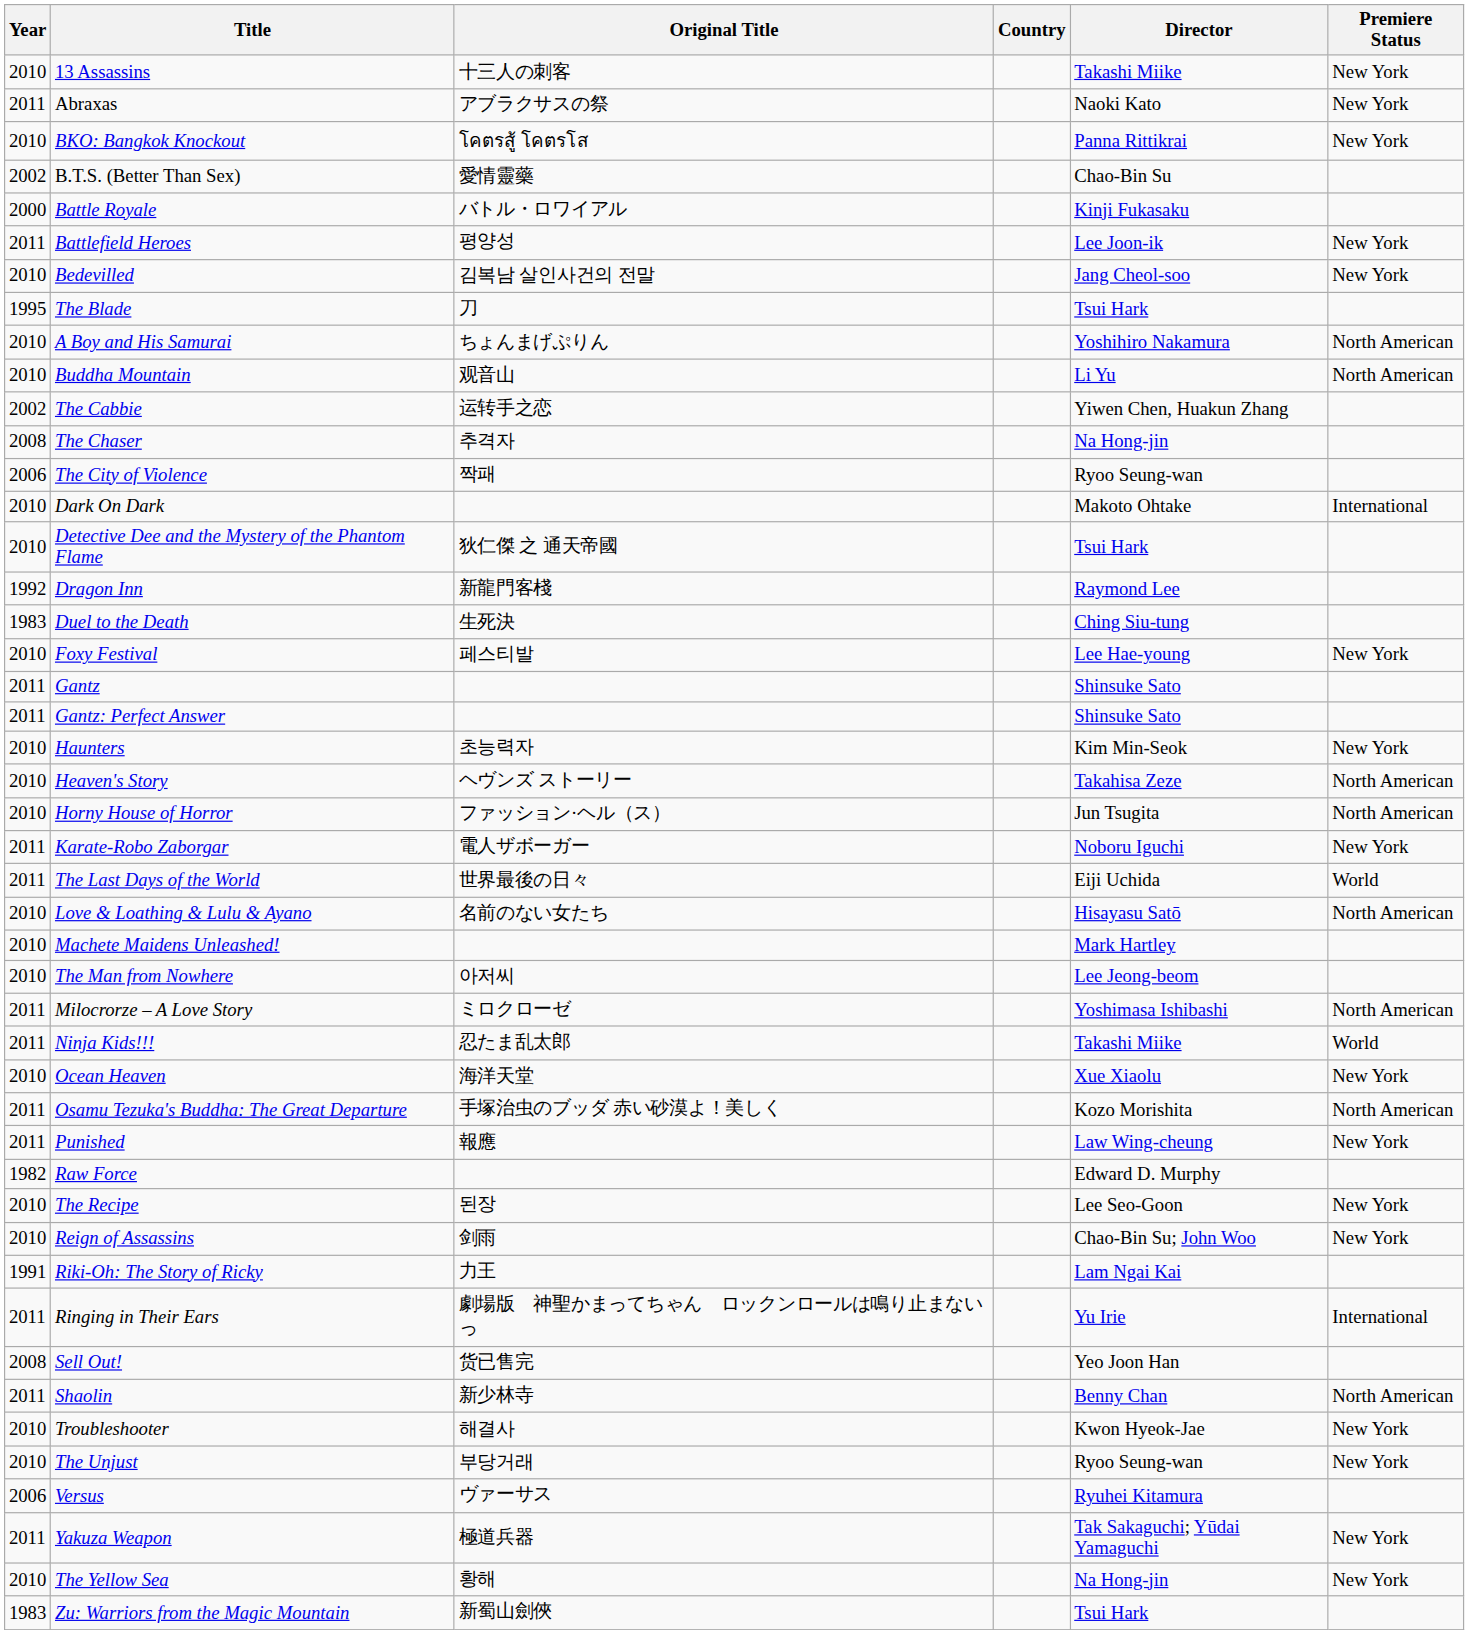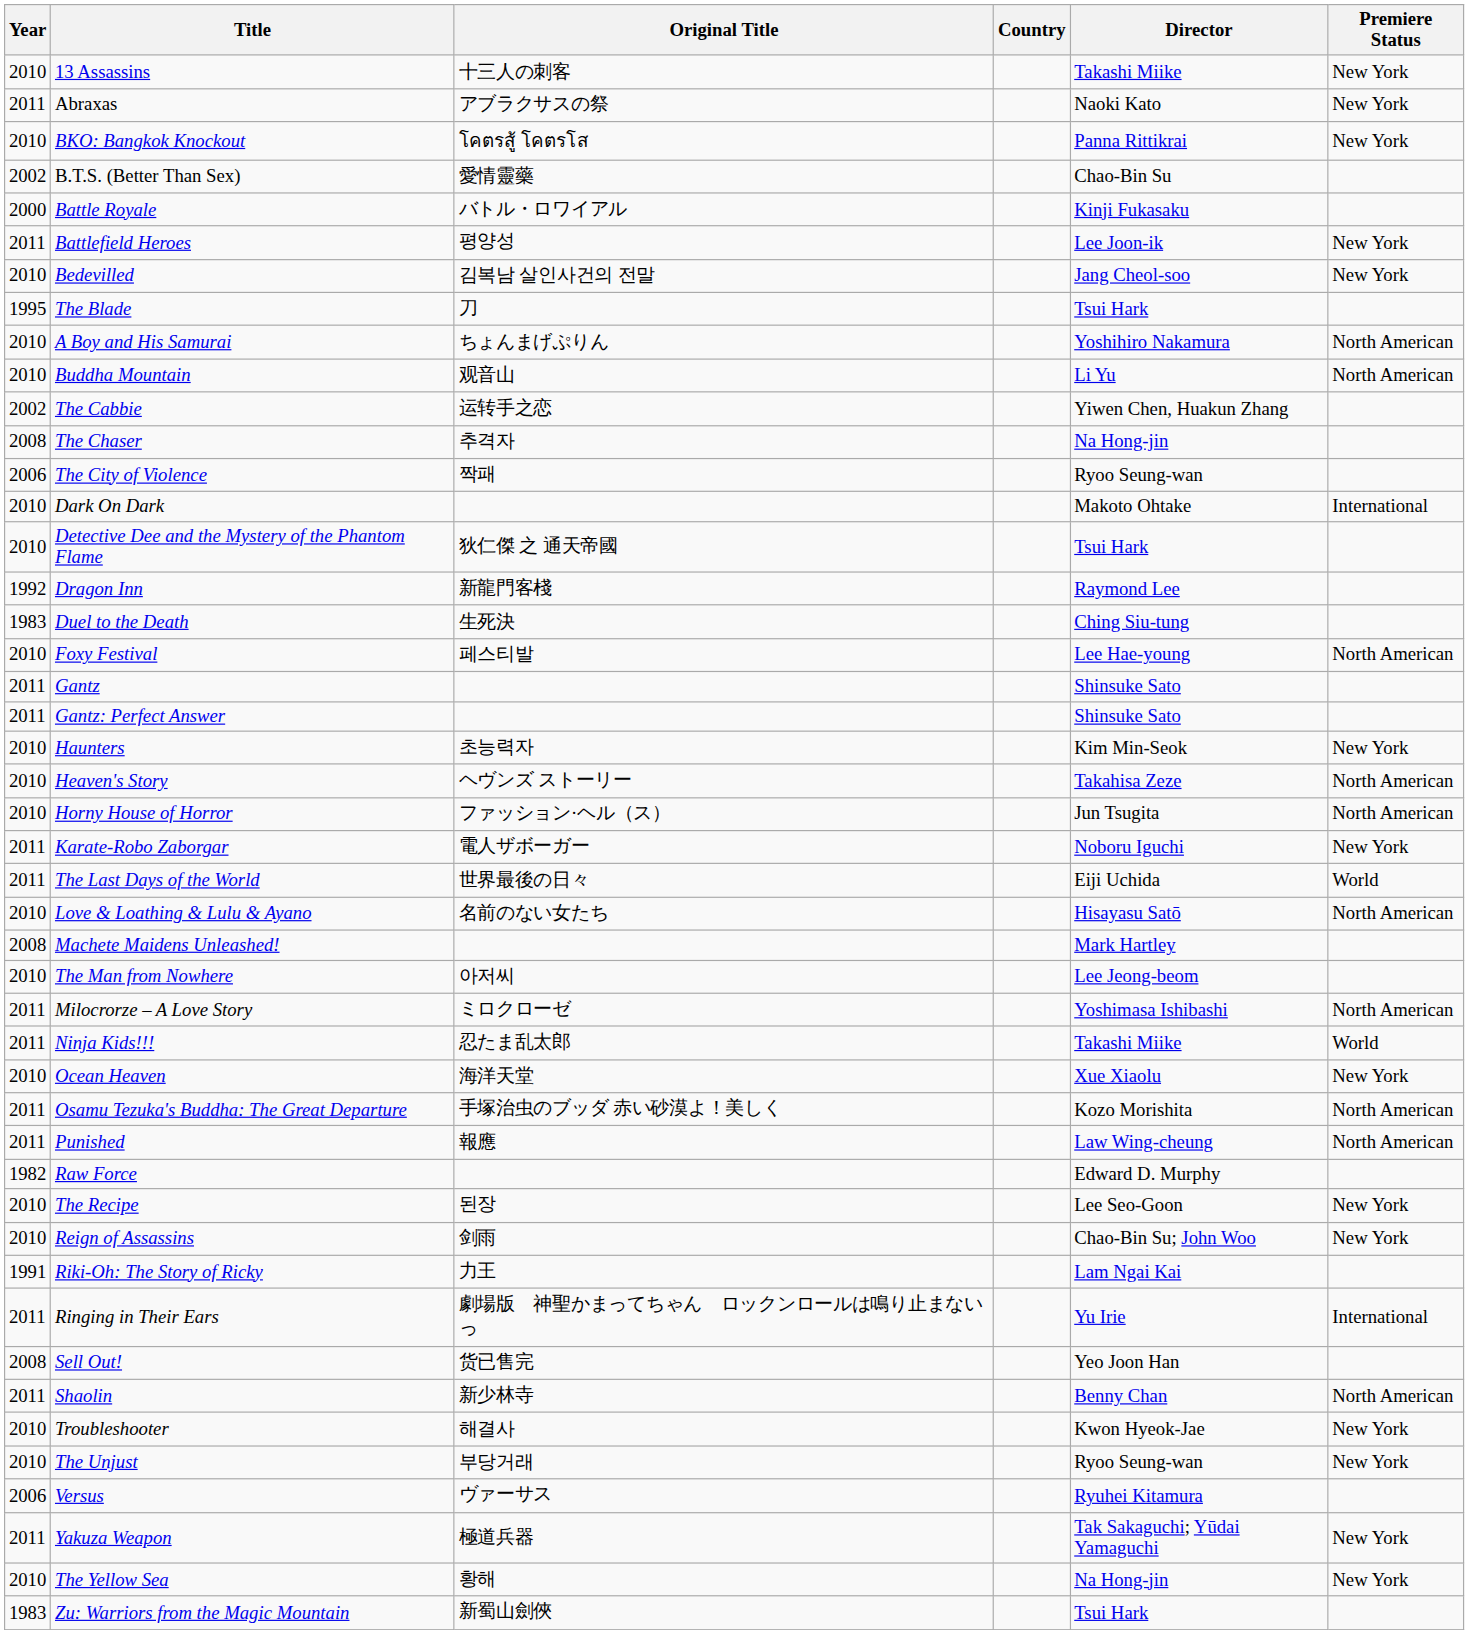 <table class="wikitable">
 <tr>
 <th>Year</th>
 <th>Title</th>
 <th>Original Title</th>
 <th>Country</th>
 <th>Director</th>
 <th>Premiere Status</th>
 </tr>
 <tr>
 <td>2010</td>
 <td><a href='#'>13 Assassins</a></td>
 <td>十三人の刺客</td>
 <td></td>
 <td><a href='#'>Takashi Miike</a></td>
 <td>New York</td>
 </tr>
 <tr>
 <td>2011</td>
 <td>Abraxas</td>
 <td>アブラクサスの祭</td>
 <td></td>
 <td>Naoki Kato</td>
 <td>New York</td>
 </tr>
 <tr>
 <td>2010</td>
 <td><a href='#'><em>BKO: Bangkok Knockout</em></a></td>
 <td>โคตรสู้ โคตรโส</td>
 <td></td>
 <td><a href='#'>Panna Rittikrai</a></td>
 <td>New York</td>
 </tr>
 <tr>
 <td>2002</td>
 <td>B.T.S. (Better Than Sex)</td>
 <td>愛情靈藥</td>
 <td></td>
 <td>Chao-Bin Su</td>
 <td></td>
 </tr>
 <tr>
 <td>2000</td>
 <td><a href='#'><em>Battle Royale</em></a></td>
 <td>バトル・ロワイアル</td>
 <td></td>
 <td><a href='#'>Kinji Fukasaku</a></td>
 <td></td>
 </tr>
 <tr>
 <td>2011</td>
 <td><a href='#'><em>Battlefield Heroes</em></a></td>
 <td>평양성</td>
 <td></td>
 <td><a href='#'>Lee Joon-ik</a></td>
 <td>New York</td>
 </tr>
 <tr>
 <td>2010</td>
 <td><a href='#'><em>Bedevilled</em></a></td>
 <td>김복남 살인사건의 전말</td>
 <td></td>
 <td><a href='#'>Jang Cheol-soo</a></td>
 <td>New York</td>
 </tr>
 <tr>
 <td>1995</td>
 <td><a href='#'><em>The Blade</em></a></td>
 <td>刀</td>
 <td></td>
 <td><a href='#'>Tsui Hark</a></td>
 <td></td>
 </tr>
 <tr>
 <td>2010</td>
 <td><em><a href='#'>A Boy and His Samurai</a></em></td>
 <td>ちょんまげぷりん</td>
 <td></td>
 <td><a href='#'>Yoshihiro Nakamura</a></td>
 <td>North American</td>
 </tr>
 <tr>
 <td>2010</td>
 <td><em><a href='#'>Buddha Mountain</a></em></td>
 <td>观音山</td>
 <td></td>
 <td><a href='#'>Li Yu</a></td>
 <td>North American</td>
 </tr>
 <tr>
 <td>2002</td>
 <td><em><a href='#'>The Cabbie</a></em></td>
 <td>运转手之恋</td>
 <td></td>
 <td>Yiwen Chen, Huakun Zhang</td>
 <td></td>
 </tr>
 <tr>
 <td>2008</td>
 <td><a href='#'><em>The Chaser</em></a></td>
 <td>추격자</td>
 <td></td>
 <td><a href='#'>Na Hong-jin</a></td>
 <td></td>
 </tr>
 <tr>
 <td>2006</td>
 <td><em><a href='#'>The City of Violence</a></em></td>
 <td>짝패</td>
 <td></td>
 <td>Ryoo Seung-wan</td>
 <td></td>
 </tr>
 <tr>
 <td>2010</td>
 <td><em>Dark On Dark</em></td>
 <td></td>
 <td></td>
 <td>Makoto Ohtake</td>
 <td>International</td>
 </tr>
 <tr>
 <td>2010</td>
 <td><em><a href='#'>Detective Dee and the Mystery of the Phantom Flame</a></em></td>
 <td>狄仁傑 之 通天帝國</td>
 <td></td>
 <td><a href='#'>Tsui Hark</a></td>
 <td></td>
 </tr>
 <tr>
 <td>1992</td>
 <td><a href='#'><em>Dragon Inn</em></a></td>
 <td>新龍門客棧</td>
 <td></td>
 <td><a href='#'>Raymond Lee</a></td>
 <td></td>
 </tr>
 <tr>
 <td>1983</td>
 <td><em><a href='#'>Duel to the Death</a></em></td>
 <td>生死決</td>
 <td></td>
 <td><a href='#'>Ching Siu-tung</a></td>
 <td></td>
 </tr>
 <tr>
 <td>2010</td>
 <td><em><a href='#'>Foxy Festival</a></em></td>
 <td>페스티발</td>
 <td></td>
 <td><a href='#'>Lee Hae-young</a></td>
-<td>New York</td>
+<td>North American</td>
 </tr>
 <tr>
 <td>2011</td>
 <td><a href='#'><em>Gantz</em></a></td>
 <td></td>
 <td></td>
 <td><a href='#'>Shinsuke Sato</a></td>
 <td></td>
 </tr>
 <tr>
 <td>2011</td>
 <td><em><a href='#'>Gantz: Perfect Answer</a></em></td>
 <td></td>
 <td></td>
 <td><a href='#'>Shinsuke Sato</a></td>
 <td></td>
 </tr>
 <tr>
 <td>2010</td>
 <td><em><a href='#'>Haunters</a></em></td>
 <td>초능력자</td>
 <td></td>
 <td>Kim Min-Seok</td>
 <td>New York</td>
 </tr>
 <tr>
 <td>2010</td>
 <td><em><a href='#'>Heaven's Story</a></em></td>
 <td>ヘヴンズ ストーリー</td>
 <td></td>
 <td><a href='#'>Takahisa Zeze</a></td>
 <td>North American</td>
 </tr>
 <tr>
 <td>2010</td>
 <td><em><a href='#'>Horny House of Horror</a></em></td>
 <td>ファッション·ヘル（ス）</td>
 <td></td>
 <td>Jun Tsugita</td>
 <td>North American</td>
 </tr>
 <tr>
 <td>2011</td>
 <td><em><a href='#'>Karate-Robo Zaborgar</a></em></td>
 <td>電人ザボーガー</td>
 <td></td>
 <td><a href='#'>Noboru Iguchi</a></td>
 <td>New York</td>
 </tr>
 <tr>
 <td>2011</td>
 <td><em><a href='#'>The Last Days of the World</a></em></td>
 <td>世界最後の日々</td>
 <td></td>
 <td>Eiji Uchida</td>
 <td>World</td>
 </tr>
 <tr>
 <td>2010</td>
 <td><em><a href='#'>Love & Loathing & Lulu & Ayano</a></em></td>
 <td>名前のない女たち</td>
 <td></td>
 <td><a href='#'>Hisayasu Satō</a></td>
 <td>North American</td>
 </tr>
 <tr>
-<td>2010</td>
+<td>2008</td>
 <td><em><a href='#'>Machete Maidens Unleashed!</a></em></td>
 <td></td>
 <td> </td>
 <td><a href='#'>Mark Hartley</a></td>
 <td></td>
 </tr>
 <tr>
 <td>2010</td>
 <td><a href='#'><em>The Man from Nowhere</em></a></td>
 <td>아저씨</td>
 <td></td>
 <td><a href='#'>Lee Jeong-beom</a></td>
 <td></td>
 </tr>
 <tr>
 <td>2011</td>
 <td><em>Milocrorze – A Love Story</em></td>
 <td>ミロクローゼ</td>
 <td></td>
 <td><a href='#'>Yoshimasa Ishibashi</a></td>
 <td>North American</td>
 </tr>
 <tr>
 <td>2011</td>
 <td><em><a href='#'>Ninja Kids!!!</a></em></td>
 <td>忍たま乱太郎</td>
 <td></td>
 <td><a href='#'>Takashi Miike</a></td>
 <td>World</td>
 </tr>
 <tr>
 <td>2010</td>
 <td><em><a href='#'>Ocean Heaven</a></em></td>
 <td>海洋天堂</td>
 <td></td>
 <td><a href='#'>Xue Xiaolu</a></td>
 <td>New York</td>
 </tr>
 <tr>
 <td>2011</td>
 <td><a href='#'><em>Osamu Tezuka's Buddha: The Great Departure</em></a></td>
 <td>手塚治虫のブッダ 赤い砂漠よ！美しく</td>
 <td></td>
 <td>Kozo Morishita</td>
 <td>North American</td>
 </tr>
 <tr>
 <td>2011</td>
 <td><em><a href='#'>Punished</a></em></td>
 <td>報應</td>
 <td></td>
 <td><a href='#'>Law Wing-cheung</a></td>
-<td>New York</td>
+<td>North American</td>
 </tr>
 <tr>
 <td>1982</td>
 <td><em><a href='#'>Raw Force</a></em></td>
 <td></td>
 <td></td>
 <td>Edward D. Murphy</td>
 <td></td>
 </tr>
 <tr>
 <td>2010</td>
 <td><a href='#'><em>The Recipe</em></a></td>
 <td>된장</td>
 <td></td>
 <td>Lee Seo-Goon</td>
 <td>New York</td>
 </tr>
 <tr>
 <td>2010</td>
 <td><em><a href='#'>Reign of Assassins</a></em></td>
 <td>剑雨</td>
 <td> </td>
 <td>Chao-Bin Su; <a href='#'>John Woo</a></td>
 <td>New York</td>
 </tr>
 <tr>
 <td>1991</td>
 <td><em><a href='#'>Riki-Oh: The Story of Ricky</a></em></td>
 <td>力王</td>
 <td></td>
 <td><a href='#'>Lam Ngai Kai</a></td>
 <td></td>
 </tr>
 <tr>
 <td>2011</td>
 <td><em>Ringing in Their Ears</em></td>
 <td>劇場版　神聖かまってちゃん　ロックンロールは鳴り止まないっ</td>
 <td></td>
 <td><a href='#'>Yu Irie</a></td>
 <td>International</td>
 </tr>
 <tr>
 <td>2008</td>
 <td><em><a href='#'>Sell Out!</a></em></td>
 <td>货已售完</td>
 <td></td>
 <td>Yeo Joon Han</td>
 <td></td>
 </tr>
 <tr>
 <td>2011</td>
 <td><em><a href='#'>Shaolin</a></em></td>
 <td>新少林寺</td>
 <td></td>
 <td><a href='#'>Benny Chan</a></td>
 <td>North American</td>
 </tr>
 <tr>
 <td>2010</td>
 <td><em>Troubleshooter</em></td>
 <td>해결사</td>
 <td></td>
 <td>Kwon Hyeok-Jae</td>
 <td>New York</td>
 </tr>
 <tr>
 <td>2010</td>
 <td><em><a href='#'>The Unjust</a></em></td>
 <td>부당거래</td>
 <td></td>
 <td>Ryoo Seung-wan</td>
 <td>New York</td>
 </tr>
 <tr>
 <td>2006</td>
 <td><a href='#'><em>Versus</em></a></td>
 <td>ヴァーサス</td>
 <td></td>
 <td><a href='#'>Ryuhei Kitamura</a></td>
 <td></td>
 </tr>
 <tr>
 <td>2011</td>
 <td><em><a href='#'>Yakuza Weapon</a></em></td>
 <td>極道兵器</td>
 <td></td>
 <td><a href='#'>Tak Sakaguchi</a>; <a href='#'>Yūdai Yamaguchi</a></td>
 <td>New York</td>
 </tr>
 <tr>
 <td>2010</td>
 <td><a href='#'><em>The Yellow Sea</em></a></td>
 <td>황해</td>
 <td></td>
 <td><a href='#'>Na Hong-jin</a></td>
 <td>New York</td>
 </tr>
 <tr>
 <td>1983</td>
 <td><a href='#'><em>Zu: Warriors from the Magic Mountain</em></a></td>
 <td>新蜀山劍俠</td>
 <td></td>
 <td><a href='#'>Tsui Hark</a></td>
 <td></td>
 </tr>
 </table>
